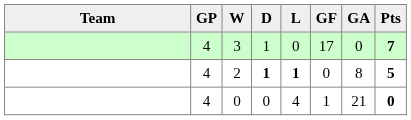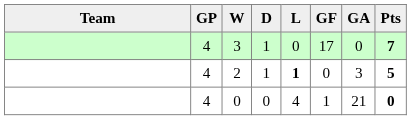 <table style=border-collapse:collapse border=1 cellspacing=0 cellpadding=5>
 <tr align=center bgcolor=#efefef>
 <th width=185>Team</th>
 <th width=20>GP</th>
 <th width=20>W</th>
 <th width=20>D</th>
 <th width=20>L</th>
 <th width=20>GF</th>
 <th width=20>GA</th>
 <th width=20>Pts</th>
 </tr>
 <tr bgcolor=#ccffcc align=center>
 <td style="text-align:left;"></td>
 <td>4</td>
 <td>3</td>
 <td>1</td>
 <td>0</td>
 <td>17</td>
 <td>0</td>
 <td><strong>7</strong></td>
 </tr>
 <tr align=center>
 <td style="text-align:left;"></td>
 <td>4</td>
 <td>2</td>
-<td><strong>1</strong></td>
+<td>1</td>
 <td><strong>1</strong></td>
 <td>0</td>
-<td>8</td>
+<td>3</td>
 <td><strong>5</strong></td>
 </tr>
 <tr align=center>
 <td style="text-align:left;"></td>
 <td>4</td>
 <td>0</td>
 <td>0</td>
 <td>4</td>
 <td>1</td>
 <td>21</td>
 <td><strong>0</strong></td>
 </tr>
 </table>
